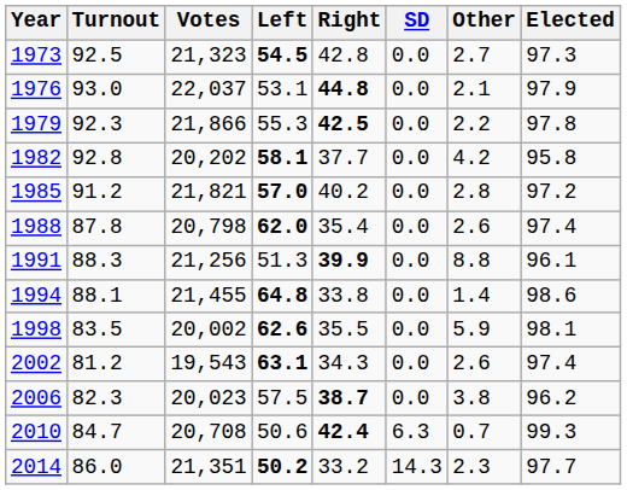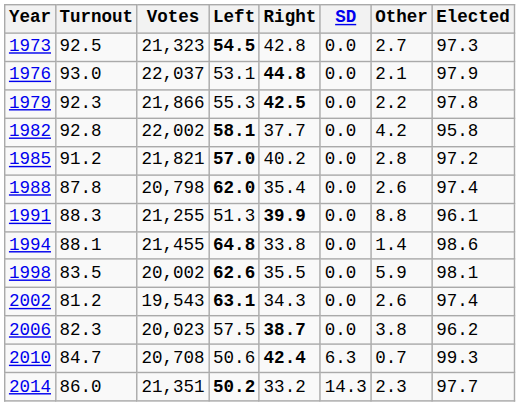 <table class="wikitable sortable" style="font-size: 95%;">
 <tr>
 <th>Year</th>
 <th>Turnout</th>
 <th>Votes</th>
 <th>Left</th>
 <th>Right</th>
 <th><a href='#'>SD</a></th>
 <th>Other</th>
 <th>Elected</th>
 </tr>
 <tr>
 <td><a href='#'>1973</a></td>
 <td>92.5</td>
 <td>21,323</td>
 <td><strong>54.5</strong></td>
 <td>42.8</td>
 <td>0.0</td>
 <td>2.7</td>
 <td>97.3</td>
 </tr>
 <tr>
 <td><a href='#'>1976</a></td>
 <td>93.0</td>
 <td>22,037</td>
 <td>53.1</td>
 <td><strong>44.8</strong></td>
 <td>0.0</td>
 <td>2.1</td>
 <td>97.9</td>
 </tr>
 <tr>
 <td><a href='#'>1979</a></td>
 <td>92.3</td>
 <td>21,866</td>
 <td>55.3</td>
 <td><strong>42.5</strong></td>
 <td>0.0</td>
 <td>2.2</td>
 <td>97.8</td>
 </tr>
 <tr>
 <td><a href='#'>1982</a></td>
 <td>92.8</td>
-<td>20,202</td>
+<td>22,002</td>
 <td><strong>58.1</strong></td>
 <td>37.7</td>
 <td>0.0</td>
 <td>4.2</td>
 <td>95.8</td>
 </tr>
 <tr>
 <td><a href='#'>1985</a></td>
 <td>91.2</td>
 <td>21,821</td>
 <td><strong>57.0</strong></td>
 <td>40.2</td>
 <td>0.0</td>
 <td>2.8</td>
 <td>97.2</td>
 </tr>
 <tr>
 <td><a href='#'>1988</a></td>
 <td>87.8</td>
 <td>20,798</td>
 <td><strong>62.0</strong></td>
 <td>35.4</td>
 <td>0.0</td>
 <td>2.6</td>
 <td>97.4</td>
 </tr>
 <tr>
 <td><a href='#'>1991</a></td>
 <td>88.3</td>
-<td>21,256</td>
+<td>21,255</td>
 <td>51.3</td>
 <td><strong>39.9</strong></td>
 <td>0.0</td>
 <td>8.8</td>
 <td>96.1</td>
 </tr>
 <tr>
 <td><a href='#'>1994</a></td>
 <td>88.1</td>
 <td>21,455</td>
 <td><strong>64.8</strong></td>
 <td>33.8</td>
 <td>0.0</td>
 <td>1.4</td>
 <td>98.6</td>
 </tr>
 <tr>
 <td><a href='#'>1998</a></td>
 <td>83.5</td>
 <td>20,002</td>
 <td><strong>62.6</strong></td>
 <td>35.5</td>
 <td>0.0</td>
 <td>5.9</td>
 <td>98.1</td>
 </tr>
 <tr>
 <td><a href='#'>2002</a></td>
 <td>81.2</td>
 <td>19,543</td>
 <td><strong>63.1</strong></td>
 <td>34.3</td>
 <td>0.0</td>
 <td>2.6</td>
 <td>97.4</td>
 </tr>
 <tr>
 <td><a href='#'>2006</a></td>
 <td>82.3</td>
 <td>20,023</td>
 <td>57.5</td>
 <td><strong>38.7</strong></td>
 <td>0.0</td>
 <td>3.8</td>
 <td>96.2</td>
 </tr>
 <tr>
 <td><a href='#'>2010</a></td>
 <td>84.7</td>
 <td>20,708</td>
 <td>50.6</td>
 <td><strong>42.4</strong></td>
 <td>6.3</td>
 <td>0.7</td>
 <td>99.3</td>
 </tr>
 <tr>
 <td><a href='#'>2014</a></td>
 <td>86.0</td>
 <td>21,351</td>
 <td><strong>50.2</strong></td>
 <td>33.2</td>
 <td>14.3</td>
 <td>2.3</td>
 <td>97.7</td>
 </tr>
 </table>
